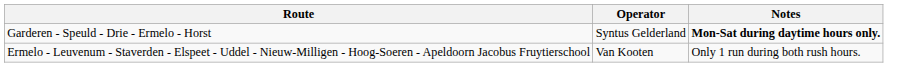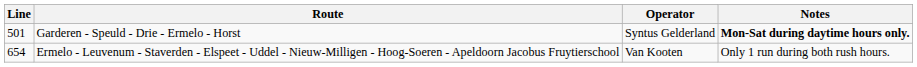 <table class="wikitable">
 <tr>
+<th>Line</th>
 <th>Route</th>
 <th>Operator</th>
 <th>Notes</th>
 </tr>
 <tr>
+<td>501</td>
 <td>Garderen - Speuld - Drie - Ermelo - Horst</td>
 <td>Syntus Gelderland</td>
 <td><strong>Mon-Sat during daytime hours only.</strong></td>
 </tr>
 <tr>
+<td>654</td>
 <td>Ermelo - Leuvenum - Staverden - Elspeet - Uddel - Nieuw-Milligen - Hoog-Soeren - Apeldoorn Jacobus Fruytierschool</td>
 <td>Van Kooten</td>
 <td>Only 1 run during both rush hours.</td>
 </tr>
 </table>
